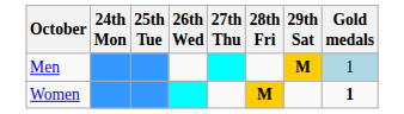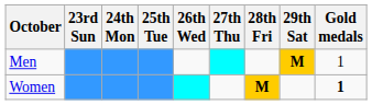 <table class="wikitable" style="margin:0.5em auto; font-size:90%; line-height:1.25em;">
 <tr>
 <th>October</th>
+<th>23rd<br>Sun</th>
 <th>24th<br>Mon</th>
 <th>25th<br>Tue</th>
 <th>26th<br>Wed</th>
 <th>27th<br>Thu</th>
 <th>28th<br>Fri</th>
 <th>29th<br>Sat</th>
 <th>Gold<br>medals</th>
 </tr>
 <tr align="center">
 <td align="left"><a href='#'>Men</a></td>
 <td bgcolor="#3399ff"></td>
 <td bgcolor="#3399ff"></td>
+<td bgcolor="#3399ff"></td>
 <td></td>
 <td bgcolor="#00FFFF"></td>
 <td></td>
 <td bgcolor=#ffcc00><strong>M</strong></td>
-<td style="background: lightblue;">1</td>
+<td>1</td>
 </tr>
 <tr align="center">
 <td align="left"><a href='#'>Women</a></td>
+<td bgcolor="#3399ff"></td>
 <td bgcolor="#3399ff"></td>
 <td bgcolor="#3399ff"></td>
 <td bgcolor="#00FFFF"></td>
 <td></td>
 <td bgcolor=#ffcc00><strong>M</strong></td>
 <td></td>
 <td><strong>1</strong></td>
 </tr>
 </table>
